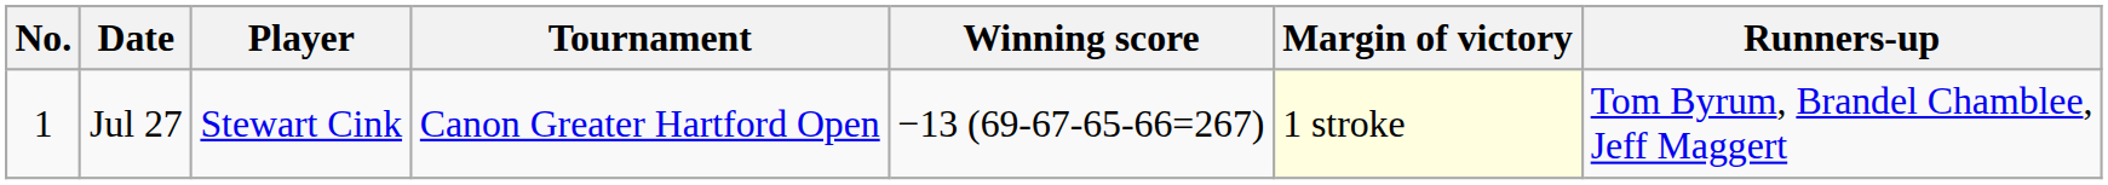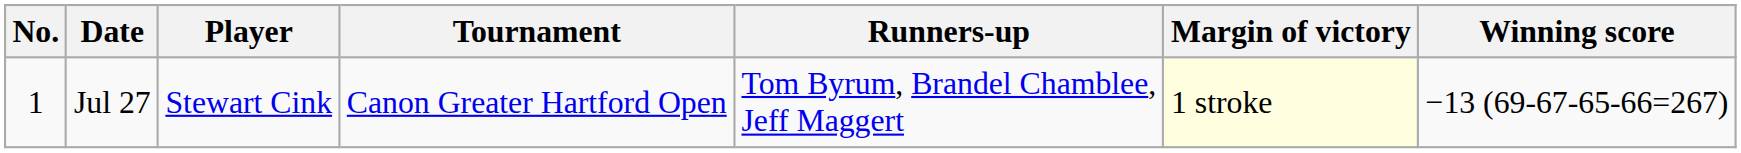 <table class="wikitable" style="font-size:95%;">
 <tr>
 <th>No.</th>
 <th>Date</th>
 <th>Player</th>
 <th>Tournament</th>
+<th>Runners-up</th>
+<th>Margin of victory</th>
 <th>Winning score</th>
-<th>Margin of victory</th>
-<th>Runners-up</th>
 </tr>
 <tr>
 <td align=center>1</td>
 <td>Jul 27</td>
 <td> <a href='#'>Stewart Cink</a></td>
 <td><a href='#'>Canon Greater Hartford Open</a></td>
+<td> <a href='#'>Tom Byrum</a>,  <a href='#'>Brandel Chamblee</a>,<br> <a href='#'>Jeff Maggert</a></td>
+<td style="background: lightyellow;">1 stroke</td>
 <td>−13 (69-67-65-66=267)</td>
-<td style="background: lightyellow;">1 stroke</td>
-<td> <a href='#'>Tom Byrum</a>,  <a href='#'>Brandel Chamblee</a>,<br> <a href='#'>Jeff Maggert</a></td>
 </tr>
 </table>
